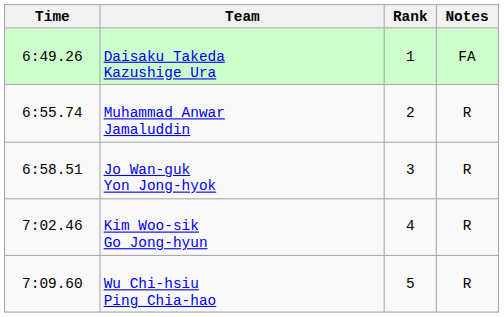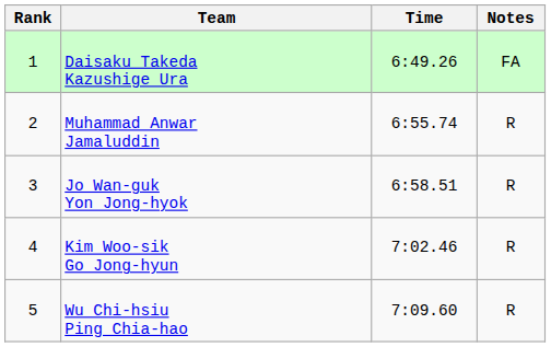 <table class=wikitable style="text-align:center">
 <tr>
+<th width=40>Rank</th>
+<th width=250>Team</th>
 <th width=80>Time</th>
-<th width=250>Team</th>
-<th width=40>Rank</th>
 <th width=50>Notes</th>
 </tr>
 <tr bgcolor="ccffcc">
+<td>1</td>
+<td align=left><br><a href='#'>Daisaku Takeda</a><br><a href='#'>Kazushige Ura</a></td>
 <td>6:49.26</td>
-<td align=left><br><a href='#'>Daisaku Takeda</a><br><a href='#'>Kazushige Ura</a></td>
-<td>1</td>
 <td>FA</td>
 </tr>
 <tr>
+<td>2</td>
+<td align=left><br><a href='#'>Muhammad Anwar</a><br><a href='#'>Jamaluddin</a></td>
 <td>6:55.74</td>
-<td align=left><br><a href='#'>Muhammad Anwar</a><br><a href='#'>Jamaluddin</a></td>
-<td>2</td>
 <td>R</td>
 </tr>
 <tr>
+<td>3</td>
+<td align=left><br><a href='#'>Jo Wan-guk</a><br><a href='#'>Yon Jong-hyok</a></td>
 <td>6:58.51</td>
-<td align=left><br><a href='#'>Jo Wan-guk</a><br><a href='#'>Yon Jong-hyok</a></td>
-<td>3</td>
 <td>R</td>
 </tr>
 <tr>
+<td>4</td>
+<td align=left><br><a href='#'>Kim Woo-sik</a><br><a href='#'>Go Jong-hyun</a></td>
 <td>7:02.46</td>
-<td align=left><br><a href='#'>Kim Woo-sik</a><br><a href='#'>Go Jong-hyun</a></td>
-<td>4</td>
 <td>R</td>
 </tr>
 <tr>
+<td>5</td>
+<td align=left><br><a href='#'>Wu Chi-hsiu</a><br><a href='#'>Ping Chia-hao</a></td>
 <td>7:09.60</td>
-<td align=left><br><a href='#'>Wu Chi-hsiu</a><br><a href='#'>Ping Chia-hao</a></td>
-<td>5</td>
 <td>R</td>
 </tr>
 </table>
